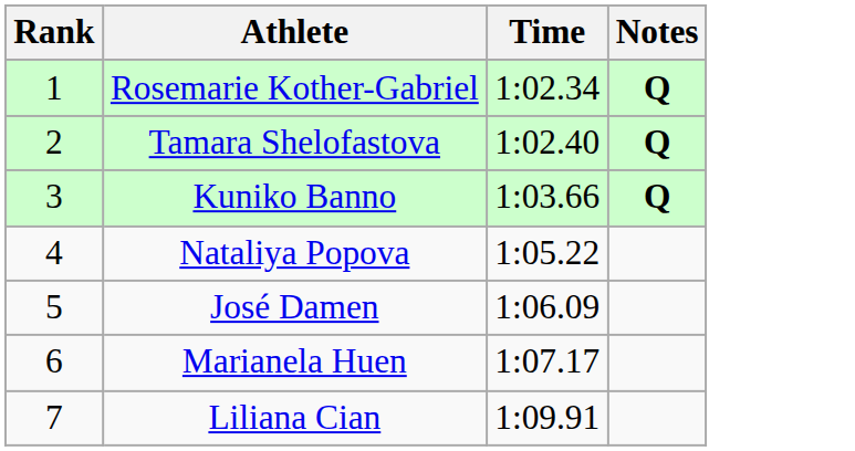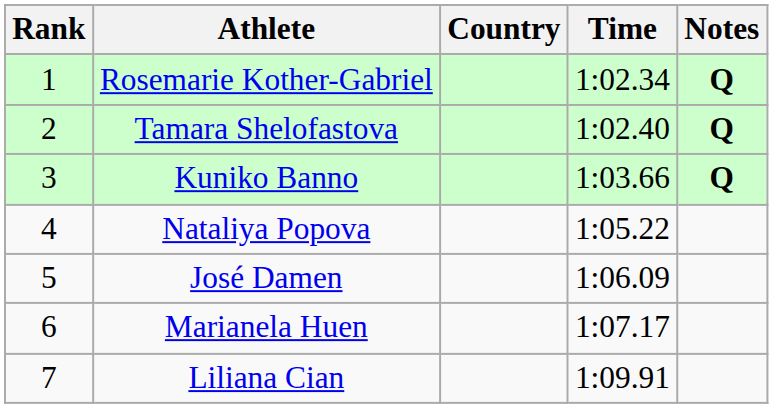 <table class="wikitable sortable" style="text-align:center">
 <tr>
 <th>Rank</th>
 <th>Athlete</th>
+<th>Country</th>
 <th>Time</th>
 <th>Notes</th>
 </tr>
 <tr bgcolor=ccffcc>
 <td>1</td>
 <td><a href='#'>Rosemarie Kother-Gabriel</a></td>
+<td align=left></td>
 <td>1:02.34</td>
 <td><strong>Q </strong></td>
 </tr>
 <tr bgcolor=ccffcc>
 <td>2</td>
 <td><a href='#'>Tamara Shelofastova</a></td>
+<td align=left></td>
 <td>1:02.40</td>
 <td><strong>Q </strong></td>
 </tr>
 <tr bgcolor=ccffcc>
 <td>3</td>
 <td><a href='#'>Kuniko Banno</a></td>
+<td align=left></td>
 <td>1:03.66</td>
 <td><strong>Q </strong></td>
 </tr>
 <tr>
 <td>4</td>
 <td><a href='#'>Nataliya Popova</a></td>
+<td align=left></td>
 <td>1:05.22</td>
 <td><strong> </strong></td>
 </tr>
 <tr>
 <td>5</td>
 <td><a href='#'>José Damen</a></td>
+<td align=left></td>
 <td>1:06.09</td>
 <td><strong> </strong></td>
 </tr>
 <tr>
 <td>6</td>
 <td><a href='#'>Marianela Huen</a></td>
+<td align=left></td>
 <td>1:07.17</td>
 <td><strong> </strong></td>
 </tr>
 <tr>
 <td>7</td>
 <td><a href='#'>Liliana Cian</a></td>
+<td align=left></td>
 <td>1:09.91</td>
 <td><strong> </strong></td>
 </tr>
 </table>
